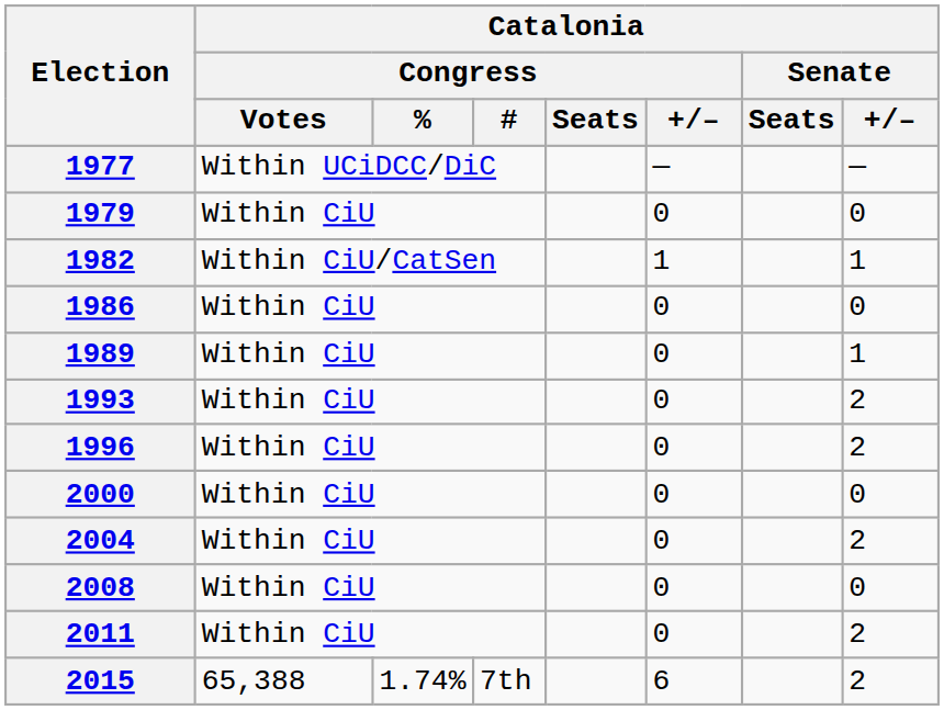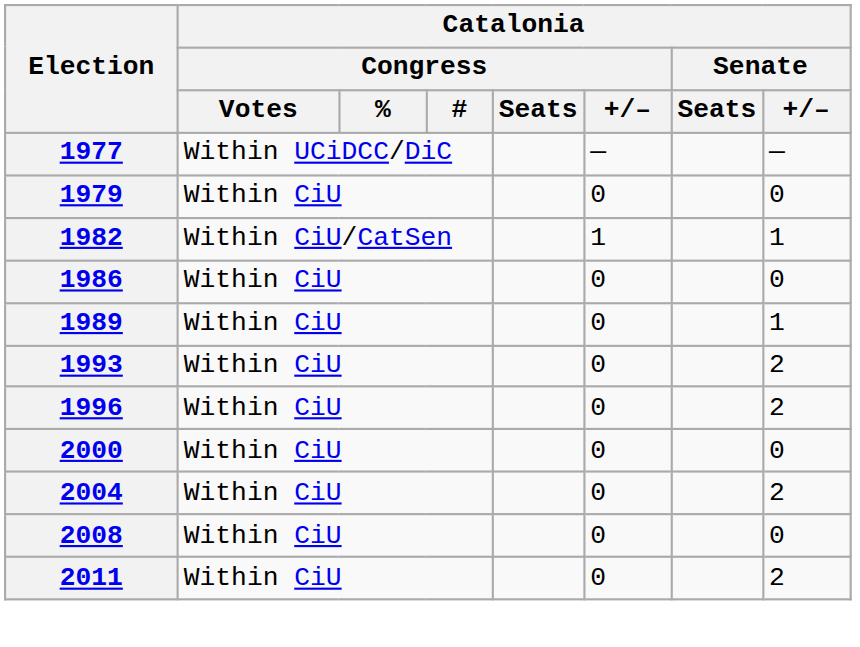 <table class="wikitable" style="font-size:95%; text-align:left;">
 <tr>
 <th rowspan="3" width="75">Election</th>
 <th colspan="7">Catalonia</th>
 </tr>
 <tr>
 <th colspan="5">Congress</th>
 <th colspan="2">Senate</th>
 </tr>
 <tr>
 <th width="70">Votes</th>
 <th width="35">%</th>
 <th width="25">#</th>
 <th>Seats</th>
 <th width="35">+/–</th>
 <th>Seats</th>
 <th width="35">+/–</th>
 </tr>
 <tr>
 <th><a href='#'>1977</a></th>
 <td colspan="3">Within <a href='#'>UCiDCC</a>/<a href='#'>DiC</a></td>
 <td></td>
 <td>—</td>
 <td></td>
 <td>—</td>
 </tr>
 <tr>
 <th><a href='#'>1979</a></th>
 <td colspan="3">Within <a href='#'>CiU</a></td>
 <td></td>
 <td>0</td>
 <td></td>
 <td>0</td>
 </tr>
 <tr>
 <th><a href='#'>1982</a></th>
 <td colspan="3">Within <a href='#'>CiU</a>/<a href='#'>CatSen</a></td>
 <td></td>
 <td>1</td>
 <td></td>
 <td>1</td>
 </tr>
 <tr>
 <th><a href='#'>1986</a></th>
 <td colspan="3">Within <a href='#'>CiU</a></td>
 <td></td>
 <td>0</td>
 <td></td>
 <td>0</td>
 </tr>
 <tr>
 <th><a href='#'>1989</a></th>
 <td colspan="3">Within <a href='#'>CiU</a></td>
 <td></td>
 <td>0</td>
 <td></td>
 <td>1</td>
 </tr>
 <tr>
 <th><a href='#'>1993</a></th>
 <td colspan="3">Within <a href='#'>CiU</a></td>
 <td></td>
 <td>0</td>
 <td></td>
 <td>2</td>
 </tr>
 <tr>
 <th><a href='#'>1996</a></th>
 <td colspan="3">Within <a href='#'>CiU</a></td>
 <td></td>
 <td>0</td>
 <td></td>
 <td>2</td>
 </tr>
 <tr>
 <th><a href='#'>2000</a></th>
 <td colspan="3">Within <a href='#'>CiU</a></td>
 <td></td>
 <td>0</td>
 <td></td>
 <td>0</td>
 </tr>
 <tr>
 <th><a href='#'>2004</a></th>
 <td colspan="3">Within <a href='#'>CiU</a></td>
 <td></td>
 <td>0</td>
 <td></td>
 <td>2</td>
 </tr>
 <tr>
 <th><a href='#'>2008</a></th>
 <td colspan="3">Within <a href='#'>CiU</a></td>
 <td></td>
 <td>0</td>
 <td></td>
 <td>0</td>
 </tr>
 <tr>
 <th><a href='#'>2011</a></th>
 <td colspan="3">Within <a href='#'>CiU</a></td>
 <td></td>
 <td>0</td>
 <td></td>
 <td>2</td>
 </tr>
-<tr>
-<th><a href='#'>2015</a></th>
-<td>65,388</td>
-<td>1.74%</td>
-<td>7th</td>
-<td></td>
-<td>6</td>
-<td></td>
-<td>2</td>
-</tr>
 </table>
